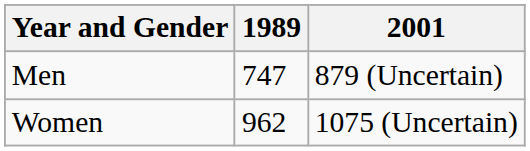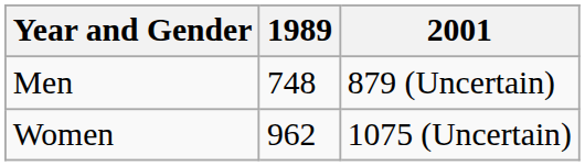 <table class="wikitable">
 <tr>
 <th>Year and Gender</th>
 <th>1989</th>
 <th>2001</th>
 </tr>
 <tr>
 <td>Men</td>
-<td>747</td>
+<td>748</td>
 <td>879 (Uncertain)</td>
 </tr>
 <tr>
 <td>Women</td>
 <td>962</td>
 <td>1075 (Uncertain)</td>
 </tr>
 </table>
